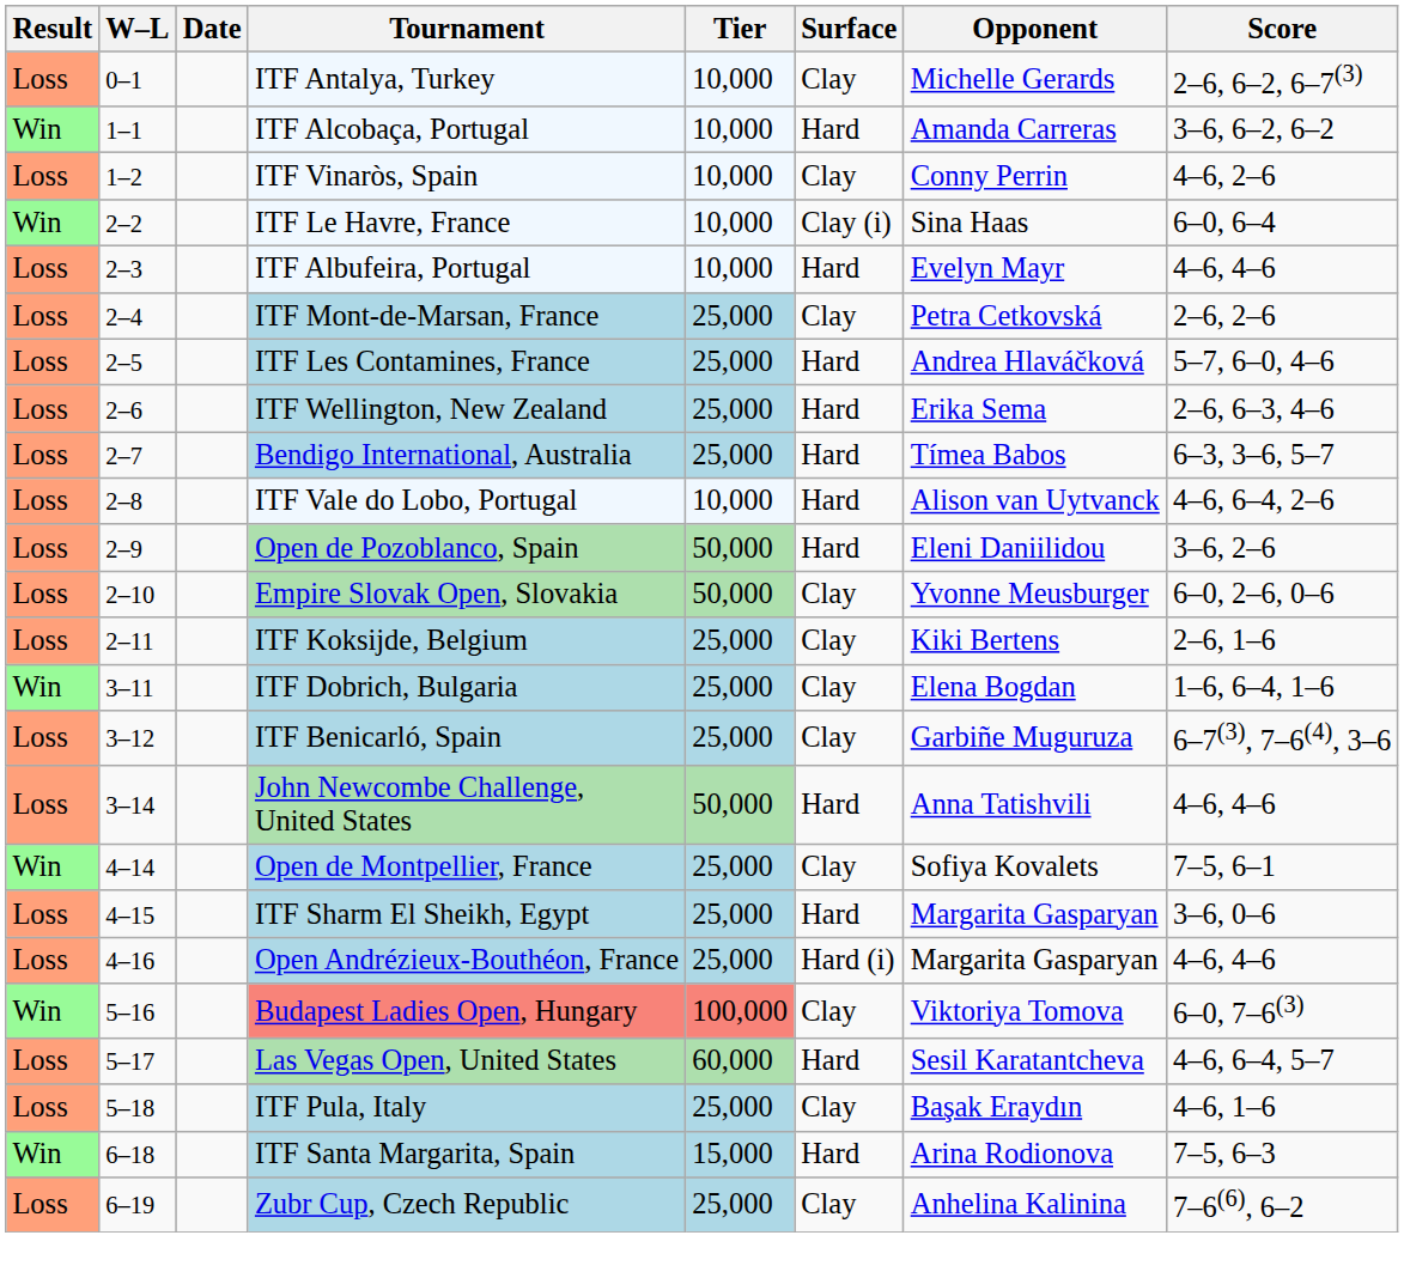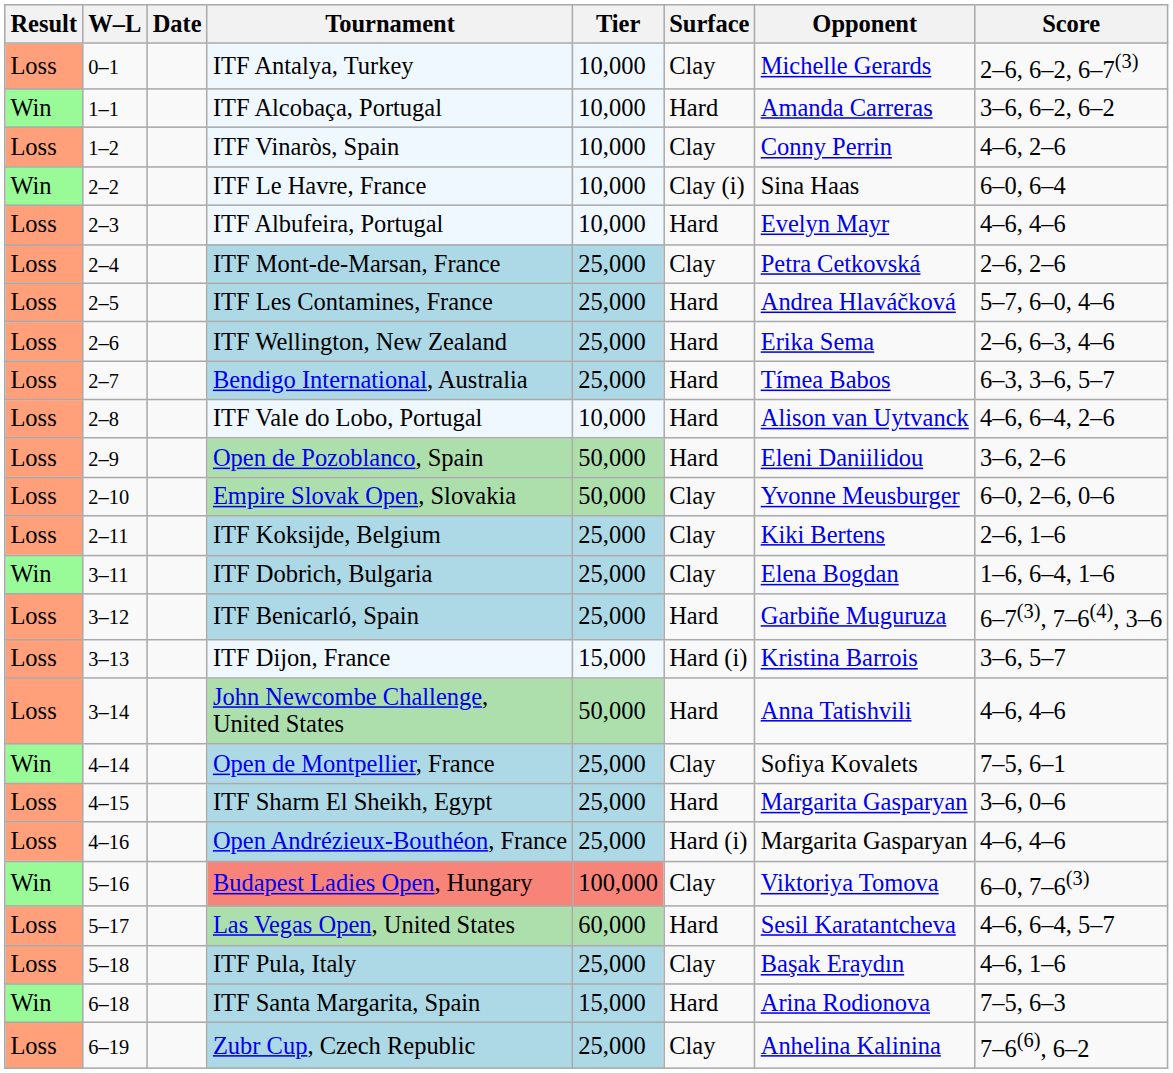 <table class="sortable wikitable">
 <tr>
 <th>Result</th>
 <th class="unsortable">W–L</th>
 <th>Date</th>
 <th>Tournament</th>
 <th>Tier</th>
 <th>Surface</th>
 <th>Opponent</th>
 <th class="unsortable">Score</th>
 </tr>
 <tr>
 <td bgcolor="FFA07A">Loss</td>
 <td><small>0–1</small></td>
 <td></td>
 <td bgcolor="#f0f8ff">ITF Antalya, Turkey</td>
 <td bgcolor="#f0f8ff">10,000</td>
 <td>Clay</td>
 <td> <a href='#'>Michelle Gerards</a></td>
 <td>2–6, 6–2, 6–7<sup>(3)</sup></td>
 </tr>
 <tr>
 <td bgcolor="98FB98">Win</td>
 <td><small>1–1</small></td>
 <td></td>
 <td bgcolor="#f0f8ff">ITF Alcobaça, Portugal</td>
 <td bgcolor="#f0f8ff">10,000</td>
 <td>Hard</td>
 <td> <a href='#'>Amanda Carreras</a></td>
 <td>3–6, 6–2, 6–2</td>
 </tr>
 <tr>
 <td bgcolor="FFA07A">Loss</td>
 <td><small>1–2</small></td>
 <td></td>
 <td bgcolor="#f0f8ff">ITF Vinaròs, Spain</td>
 <td bgcolor="#f0f8ff">10,000</td>
 <td>Clay</td>
 <td> <a href='#'>Conny Perrin</a></td>
 <td>4–6, 2–6</td>
 </tr>
 <tr>
 <td bgcolor="98FB98">Win</td>
 <td><small>2–2</small></td>
 <td></td>
 <td bgcolor="#f0f8ff">ITF Le Havre, France</td>
 <td bgcolor="#f0f8ff">10,000</td>
 <td>Clay (i)</td>
 <td> Sina Haas</td>
 <td>6–0, 6–4</td>
 </tr>
 <tr>
 <td bgcolor="FFA07A">Loss</td>
 <td><small>2–3</small></td>
 <td></td>
 <td bgcolor="#f0f8ff">ITF Albufeira, Portugal</td>
 <td bgcolor="#f0f8ff">10,000</td>
 <td>Hard</td>
 <td> <a href='#'>Evelyn Mayr</a></td>
 <td>4–6, 4–6</td>
 </tr>
 <tr>
 <td bgcolor="FFA07A">Loss</td>
 <td><small>2–4</small></td>
 <td></td>
 <td bgcolor="lightblue">ITF Mont-de-Marsan, France</td>
 <td bgcolor="lightblue">25,000</td>
 <td>Clay</td>
 <td> <a href='#'>Petra Cetkovská</a></td>
 <td>2–6, 2–6</td>
 </tr>
 <tr>
 <td bgcolor="FFA07A">Loss</td>
 <td><small>2–5</small></td>
 <td></td>
 <td bgcolor="lightblue">ITF Les Contamines, France</td>
 <td bgcolor="lightblue">25,000</td>
 <td>Hard</td>
 <td> <a href='#'>Andrea Hlaváčková</a></td>
 <td>5–7, 6–0, 4–6</td>
 </tr>
 <tr>
 <td bgcolor="FFA07A">Loss</td>
 <td><small>2–6</small></td>
 <td></td>
 <td bgcolor="lightblue">ITF Wellington, New Zealand</td>
 <td bgcolor="lightblue">25,000</td>
 <td>Hard</td>
 <td> <a href='#'>Erika Sema</a></td>
 <td>2–6, 6–3, 4–6</td>
 </tr>
 <tr>
 <td bgcolor="FFA07A">Loss</td>
 <td><small>2–7</small></td>
 <td></td>
 <td bgcolor="lightblue"><a href='#'>Bendigo International</a>, Australia</td>
 <td bgcolor="lightblue">25,000</td>
 <td>Hard</td>
 <td> <a href='#'>Tímea Babos</a></td>
 <td>6–3, 3–6, 5–7</td>
 </tr>
 <tr>
 <td bgcolor="FFA07A">Loss</td>
 <td><small>2–8</small></td>
 <td></td>
 <td bgcolor="#f0f8ff">ITF Vale do Lobo, Portugal</td>
 <td bgcolor="#f0f8ff">10,000</td>
 <td>Hard</td>
 <td> <a href='#'>Alison van Uytvanck</a></td>
 <td>4–6, 6–4, 2–6</td>
 </tr>
 <tr>
 <td bgcolor="FFA07A">Loss</td>
 <td><small>2–9</small></td>
 <td><a href='#'></a></td>
 <td bgcolor="#addfad"><a href='#'>Open de Pozoblanco</a>, Spain</td>
 <td bgcolor="#addfad">50,000</td>
 <td>Hard</td>
 <td> <a href='#'>Eleni Daniilidou</a></td>
 <td>3–6, 2–6</td>
 </tr>
 <tr>
 <td bgcolor="FFA07A">Loss</td>
 <td><small>2–10</small></td>
 <td><a href='#'></a></td>
 <td bgcolor="#addfad"><a href='#'>Empire Slovak Open</a>, Slovakia</td>
 <td bgcolor="#addfad">50,000</td>
 <td>Clay</td>
 <td> <a href='#'>Yvonne Meusburger</a></td>
 <td>6–0, 2–6, 0–6</td>
 </tr>
 <tr>
 <td bgcolor="FFA07A">Loss</td>
 <td><small>2–11</small></td>
 <td></td>
 <td bgcolor="lightblue">ITF Koksijde, Belgium</td>
 <td bgcolor="lightblue">25,000</td>
 <td>Clay</td>
 <td> <a href='#'>Kiki Bertens</a></td>
 <td>2–6, 1–6</td>
 </tr>
 <tr>
 <td bgcolor="98FB98">Win</td>
 <td><small>3–11</small></td>
 <td></td>
 <td bgcolor="lightblue">ITF Dobrich, Bulgaria</td>
 <td bgcolor="lightblue">25,000</td>
 <td>Clay</td>
 <td> <a href='#'>Elena Bogdan</a></td>
 <td>1–6, 6–4, 1–6</td>
 </tr>
 <tr>
 <td bgcolor="FFA07A">Loss</td>
 <td><small>3–12</small></td>
 <td></td>
 <td bgcolor="lightblue">ITF Benicarló, Spain</td>
 <td bgcolor="lightblue">25,000</td>
-<td>Clay</td>
+<td>Hard</td>
 <td> <a href='#'>Garbiñe Muguruza</a></td>
 <td>6–7<sup>(3)</sup>, 7–6<sup>(4)</sup>, 3–6</td>
+</tr>
+<tr>
+<td bgcolor="FFA07A">Loss</td>
+<td><small>3–13</small></td>
+<td></td>
+<td style="background:#f0f8ff;">ITF Dijon, France</td>
+<td style="background:#f0f8ff;">15,000</td>
+<td>Hard (i)</td>
+<td> <a href='#'>Kristina Barrois</a></td>
+<td>3–6, 5–7</td>
 </tr>
 <tr>
 <td bgcolor="FFA07A">Loss</td>
 <td><small>3–14</small></td>
 <td><a href='#'></a></td>
 <td bgcolor="#addfad"><a href='#'>John Newcombe Challenge</a>, <br>United States</td>
 <td bgcolor="#addfad">50,000</td>
 <td>Hard</td>
 <td> <a href='#'>Anna Tatishvili</a></td>
 <td>4–6, 4–6</td>
 </tr>
 <tr>
 <td bgcolor="98FB98">Win</td>
 <td><small>4–14</small></td>
 <td></td>
 <td bgcolor="lightblue"><a href='#'>Open de Montpellier</a>, France</td>
 <td bgcolor="lightblue">25,000</td>
 <td>Clay</td>
 <td> Sofiya Kovalets</td>
 <td>7–5, 6–1</td>
 </tr>
 <tr>
 <td bgcolor="FFA07A">Loss</td>
 <td><small>4–15</small></td>
 <td></td>
 <td bgcolor="lightblue">ITF Sharm El Sheikh, Egypt</td>
 <td bgcolor="lightblue">25,000</td>
 <td>Hard</td>
 <td> <a href='#'>Margarita Gasparyan</a></td>
 <td>3–6, 0–6</td>
 </tr>
 <tr>
 <td bgcolor="FFA07A">Loss</td>
 <td><small>4–16</small></td>
 <td></td>
 <td bgcolor="lightblue"><a href='#'>Open Andrézieux-Bouthéon</a>, France</td>
 <td bgcolor="lightblue">25,000</td>
 <td>Hard (i)</td>
 <td> Margarita Gasparyan</td>
 <td>4–6, 4–6</td>
 </tr>
 <tr>
 <td bgcolor="98FB98">Win</td>
 <td><small>5–16</small></td>
 <td><a href='#'></a></td>
 <td bgcolor="#f88379"><a href='#'>Budapest Ladies Open</a>, Hungary</td>
 <td bgcolor="#f88379">100,000</td>
 <td>Clay</td>
 <td> <a href='#'>Viktoriya Tomova</a></td>
 <td>6–0, 7–6<sup>(3)</sup></td>
 </tr>
 <tr>
 <td bgcolor="FFA07A">Loss</td>
 <td><small>5–17</small></td>
 <td><a href='#'></a></td>
 <td style="background:#addfad;"><a href='#'>Las Vegas Open</a>, United States</td>
 <td style="background:#addfad;">60,000</td>
 <td>Hard</td>
 <td> <a href='#'>Sesil Karatantcheva</a></td>
 <td>4–6, 6–4, 5–7</td>
 </tr>
 <tr>
 <td bgcolor="FFA07A">Loss</td>
 <td><small>5–18</small></td>
 <td></td>
 <td style="background:lightblue;">ITF Pula, Italy</td>
 <td style="background:lightblue;">25,000</td>
 <td>Clay</td>
 <td> <a href='#'>Başak Eraydın</a></td>
 <td>4–6, 1–6</td>
 </tr>
 <tr>
 <td bgcolor="98FB98">Win</td>
 <td><small>6–18</small></td>
 <td></td>
 <td style="background:lightblue;">ITF Santa Margarita, Spain</td>
 <td style="background:lightblue;">15,000</td>
 <td>Hard</td>
 <td> <a href='#'>Arina Rodionova</a></td>
 <td>7–5, 6–3</td>
 </tr>
 <tr>
 <td bgcolor="FFA07A">Loss</td>
 <td><small>6–19</small></td>
 <td></td>
 <td style="background:lightblue;"><a href='#'>Zubr Cup</a>, Czech Republic</td>
 <td style="background:lightblue;">25,000</td>
 <td>Clay</td>
 <td> <a href='#'>Anhelina Kalinina</a></td>
 <td>7–6<sup>(6)</sup>, 6–2</td>
 </tr>
 </table>
